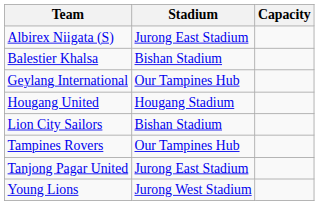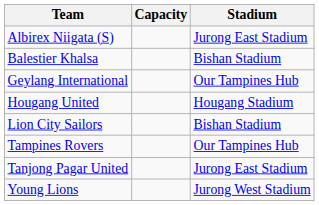 <table class="wikitable sortable" style="text-align: left;">
 <tr>
 <th>Team</th>
+<th>Capacity</th>
 <th>Stadium</th>
-<th>Capacity</th>
 </tr>
 <tr>
 <td><a href='#'>Albirex Niigata (S)</a></td>
+<td style="text-align:center;"></td>
 <td><a href='#'>Jurong East Stadium</a></td>
-<td style="text-align:center;"></td>
 </tr>
 <tr>
 <td><a href='#'>Balestier Khalsa</a></td>
+<td style="text-align:center;"></td>
 <td><a href='#'>Bishan Stadium</a></td>
-<td style="text-align:center;"></td>
 </tr>
 <tr>
 <td><a href='#'>Geylang International</a></td>
+<td style="text-align:center;"></td>
 <td><a href='#'>Our Tampines Hub</a></td>
-<td style="text-align:center;"></td>
 </tr>
 <tr>
 <td><a href='#'>Hougang United</a></td>
+<td style="text-align:center;"></td>
 <td><a href='#'>Hougang Stadium</a></td>
-<td style="text-align:center;"></td>
 </tr>
 <tr>
 <td><a href='#'>Lion City Sailors</a></td>
+<td style="text-align:center;"></td>
 <td><a href='#'>Bishan Stadium</a></td>
-<td style="text-align:center;"></td>
 </tr>
 <tr>
 <td><a href='#'>Tampines Rovers</a></td>
+<td style="text-align:center;"></td>
 <td><a href='#'>Our Tampines Hub</a></td>
-<td style="text-align:center;"></td>
 </tr>
 <tr>
 <td><a href='#'>Tanjong Pagar United</a></td>
+<td style="text-align:center;"></td>
 <td><a href='#'>Jurong East Stadium</a></td>
-<td style="text-align:center;"></td>
 </tr>
 <tr>
 <td><a href='#'>Young Lions</a></td>
+<td style="text-align:center;"></td>
 <td><a href='#'>Jurong West Stadium</a></td>
-<td style="text-align:center;"></td>
 </tr>
 </table>
